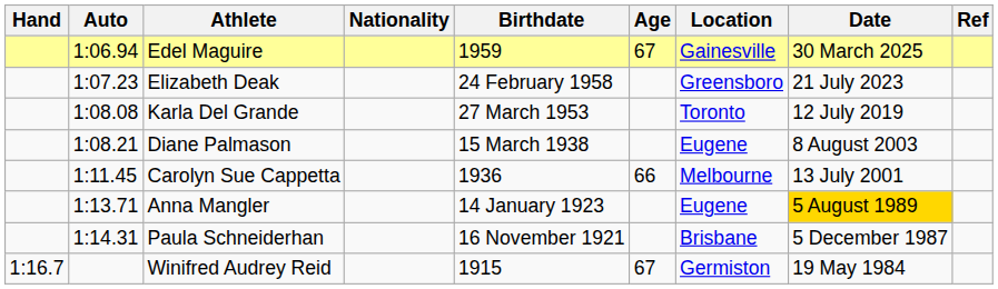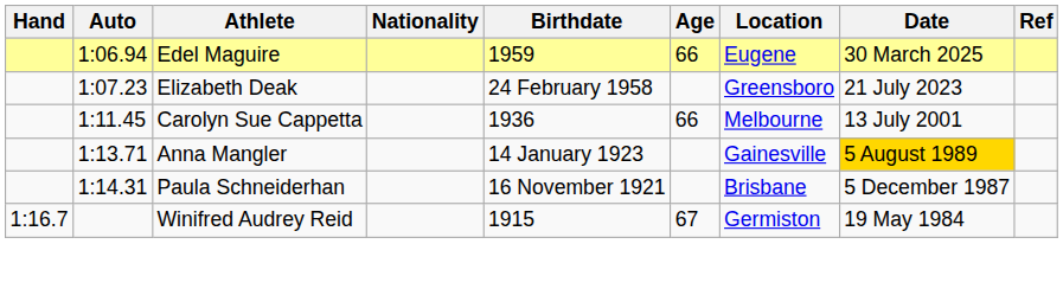 <table class="wikitable">
 <tr>
 <th>Hand</th>
 <th>Auto</th>
 <th>Athlete</th>
 <th>Nationality</th>
 <th>Birthdate</th>
 <th>Age</th>
 <th>Location</th>
 <th>Date</th>
 <th>Ref</th>
 </tr>
 <tr bgcolor=#FFFF99>
 <td></td>
 <td>1:06.94 </td>
 <td>Edel Maguire</td>
 <td></td>
 <td>1959</td>
-<td>67</td>
-<td><a href='#'>Gainesville</a></td>
+<td>66</td>
+<td><a href='#'>Eugene</a></td>
 <td>30 March 2025</td>
 <td> </td>
 </tr>
 <tr>
 <td></td>
 <td>1:07.23</td>
 <td>Elizabeth Deak</td>
 <td></td>
 <td>24 February 1958</td>
 <td></td>
 <td><a href='#'>Greensboro</a></td>
 <td>21 July 2023</td>
-<td></td>
-</tr>
-<tr>
-<td></td>
-<td>1:08.08</td>
-<td>Karla Del Grande</td>
-<td></td>
-<td>27 March 1953</td>
-<td></td>
-<td><a href='#'>Toronto</a></td>
-<td>12 July 2019</td>
-<td></td>
-</tr>
-<tr>
-<td></td>
-<td>1:08.21</td>
-<td>Diane Palmason</td>
-<td></td>
-<td>15 March 1938</td>
-<td></td>
-<td><a href='#'>Eugene</a></td>
-<td>8 August 2003</td>
 <td></td>
 </tr>
 <tr>
 <td></td>
 <td>1:11.45</td>
 <td>Carolyn Sue Cappetta</td>
 <td></td>
 <td>1936</td>
 <td>66</td>
 <td><a href='#'>Melbourne</a></td>
 <td>13 July 2001</td>
 <td></td>
 </tr>
 <tr>
 <td></td>
 <td>1:13.71</td>
 <td>Anna Mangler</td>
 <td></td>
 <td>14 January 1923</td>
 <td></td>
-<td><a href='#'>Eugene</a></td>
+<td><a href='#'>Gainesville</a></td>
 <td style="background: gold;">5 August 1989</td>
 <td></td>
 </tr>
 <tr>
 <td></td>
 <td>1:14.31</td>
 <td>Paula Schneiderhan</td>
 <td></td>
 <td>16 November 1921</td>
 <td></td>
 <td><a href='#'>Brisbane</a></td>
 <td>5 December 1987</td>
 <td></td>
 </tr>
 <tr>
 <td>1:16.7</td>
 <td></td>
 <td>Winifred Audrey Reid</td>
 <td></td>
 <td>1915</td>
 <td>67</td>
 <td><a href='#'>Germiston</a></td>
 <td>19 May 1984</td>
 <td></td>
 </tr>
 </table>
